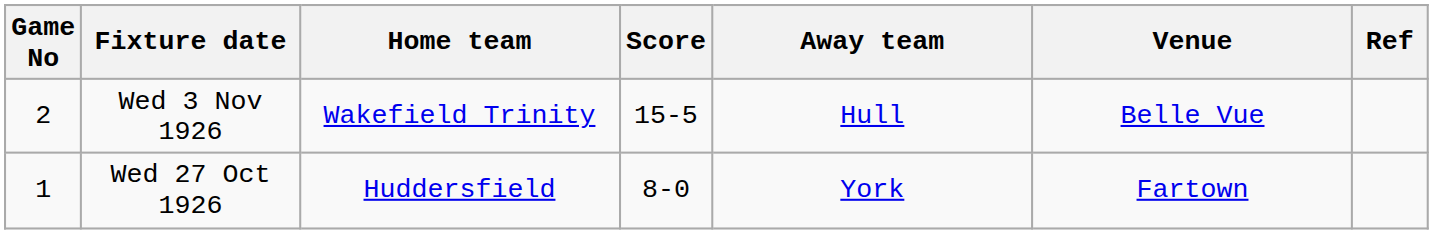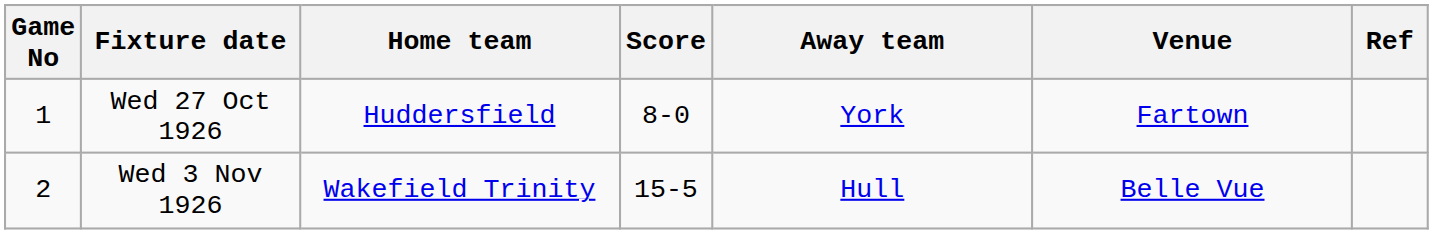 <table class="wikitable" style="text-align:center;">
 <tr>
 <th width=20 abbr="No">Game No</th>
 <th width=100 abbr="Date">Fixture date</th>
 <th width=150 abbr="Home team">Home team</th>
 <th width=20 abbr="Score">Score</th>
 <th width=150 abbr="Away team">Away team</th>
 <th width=150 abbr="Venue">Venue</th>
 <th width=30 abbr="Ref">Ref</th>
 </tr>
 <tr>
+<td>1</td>
+<td>Wed 27 Oct 1926</td>
+<td><a href='#'>Huddersfield</a></td>
+<td>8-0</td>
+<td><a href='#'>York</a></td>
+<td><a href='#'>Fartown</a></td>
+<td></td>
+</tr>
+<tr>
 <td>2</td>
 <td>Wed 3 Nov 1926</td>
 <td><a href='#'>Wakefield Trinity</a></td>
 <td>15-5</td>
 <td><a href='#'>Hull</a></td>
 <td><a href='#'>Belle Vue</a></td>
 <td></td>
 </tr>
-<tr>
-<td>1</td>
-<td>Wed 27 Oct 1926</td>
-<td><a href='#'>Huddersfield</a></td>
-<td>8-0</td>
-<td><a href='#'>York</a></td>
-<td><a href='#'>Fartown</a></td>
-<td></td>
-</tr>
 </table>
